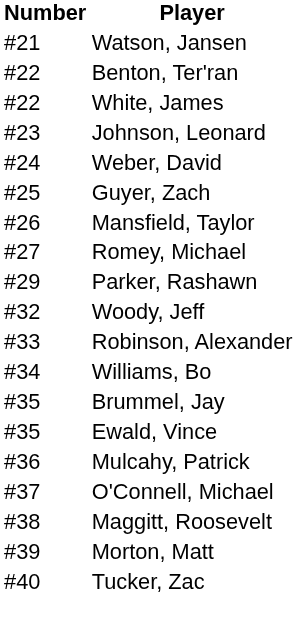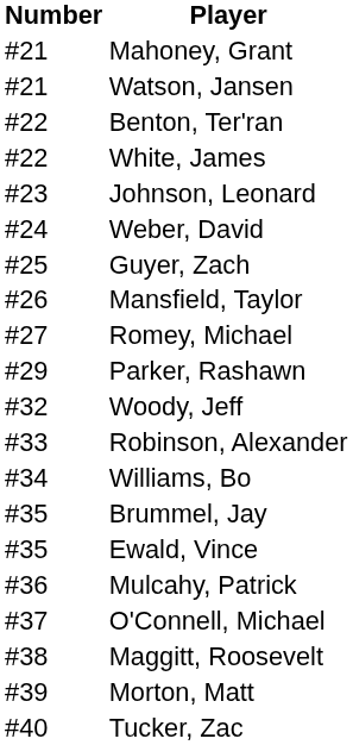 <table>
 <tr>
 <th>Number</th>
 <th>Player</th>
+</tr>
+<tr>
+<td>#21</td>
+<td>Mahoney, Grant</td>
 </tr>
 <tr>
 <td>#21</td>
 <td>Watson, Jansen</td>
 </tr>
 <tr>
 <td>#22</td>
 <td>Benton, Ter'ran</td>
 </tr>
 <tr>
 <td>#22</td>
 <td>White, James</td>
 </tr>
 <tr>
 <td>#23</td>
 <td>Johnson, Leonard</td>
 </tr>
 <tr>
 <td>#24</td>
 <td>Weber, David</td>
 </tr>
 <tr>
 <td>#25</td>
 <td>Guyer, Zach</td>
 </tr>
 <tr>
 <td>#26</td>
 <td>Mansfield, Taylor</td>
 </tr>
 <tr>
 <td>#27</td>
 <td>Romey, Michael</td>
 </tr>
 <tr>
 <td>#29</td>
 <td>Parker, Rashawn</td>
 </tr>
 <tr>
 <td>#32</td>
 <td>Woody, Jeff</td>
 </tr>
 <tr>
 <td>#33</td>
 <td>Robinson, Alexander</td>
 </tr>
 <tr>
 <td>#34</td>
 <td>Williams, Bo</td>
 </tr>
 <tr>
 <td>#35</td>
 <td>Brummel, Jay</td>
 </tr>
 <tr>
 <td>#35</td>
 <td>Ewald, Vince</td>
 </tr>
 <tr>
 <td>#36</td>
 <td>Mulcahy, Patrick</td>
 </tr>
 <tr>
 <td>#37</td>
 <td>O'Connell, Michael</td>
 </tr>
 <tr>
 <td>#38</td>
 <td>Maggitt, Roosevelt</td>
 </tr>
 <tr>
 <td>#39</td>
 <td>Morton, Matt</td>
 </tr>
 <tr>
 <td>#40</td>
 <td>Tucker, Zac</td>
 </tr>
 </table>
